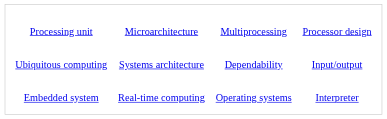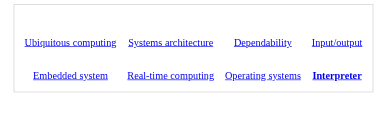 <table style="border:1px solid #ccc; text-align:center; margin:auto;" cellspacing="15">
 <tr>
 <td></td>
 <td></td>
 <td></td>
 <td></td>
-</tr>
-<tr>
-<td><a href='#'>Processing unit</a></td>
-<td><a href='#'>Microarchitecture</a></td>
-<td><a href='#'>Multiprocessing</a></td>
-<td><a href='#'>Processor design</a></td>
 </tr>
 <tr>
 <td></td>
 <td></td>
 <td></td>
 <td></td>
 </tr>
 <tr>
 <td><a href='#'>Ubiquitous computing</a></td>
 <td><a href='#'>Systems architecture</a></td>
 <td><a href='#'>Dependability</a></td>
 <td><a href='#'>Input/output</a></td>
 </tr>
 <tr>
 <td></td>
 <td></td>
 <td></td>
 <td></td>
 </tr>
 <tr>
 <td><a href='#'>Embedded system</a></td>
 <td><a href='#'>Real-time computing</a></td>
 <td><a href='#'>Operating systems</a></td>
-<td><a href='#'>Interpreter</a></td>
+<td><strong><a href='#'>Interpreter</a></strong></td>
 </tr>
 </table>
